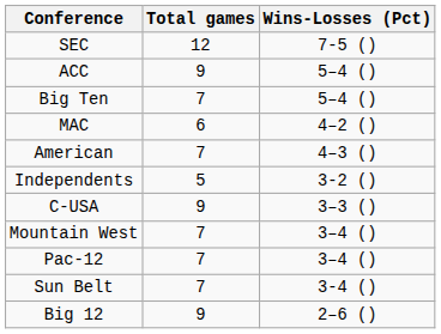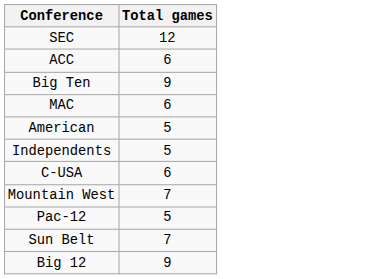 <table class="wikitable sortable" style=text-align:center>
 <tr>
 <th>Conference</th>
 <th>Total games</th>
-<th>Wins-Losses (Pct)</th>
 </tr>
 <tr>
 <td>SEC</td>
 <td>12</td>
-<td>7-5 ()</td>
 </tr>
 <tr>
 <td>ACC</td>
-<td>9</td>
-<td>5–4 ()</td>
+<td>6</td>
 </tr>
 <tr>
 <td>Big Ten</td>
-<td>7</td>
-<td>5–4 ()</td>
+<td>9</td>
 </tr>
 <tr>
 <td>MAC</td>
 <td>6</td>
-<td>4–2 ()</td>
 </tr>
 <tr>
 <td>American</td>
-<td>7</td>
-<td>4–3 ()</td>
+<td>5</td>
 </tr>
 <tr>
 <td>Independents</td>
 <td>5</td>
-<td>3-2 ()</td>
 </tr>
 <tr>
 <td>C-USA</td>
-<td>9</td>
-<td>3–3 ()</td>
+<td>6</td>
 </tr>
 <tr>
 <td>Mountain West</td>
 <td>7</td>
-<td>3–4 ()</td>
 </tr>
 <tr>
 <td>Pac-12</td>
-<td>7</td>
-<td>3–4 ()</td>
+<td>5</td>
 </tr>
 <tr>
 <td>Sun Belt</td>
 <td>7</td>
-<td>3-4 ()</td>
 </tr>
 <tr>
 <td>Big 12</td>
 <td>9</td>
-<td>2–6 ()</td>
 </tr>
 </table>
